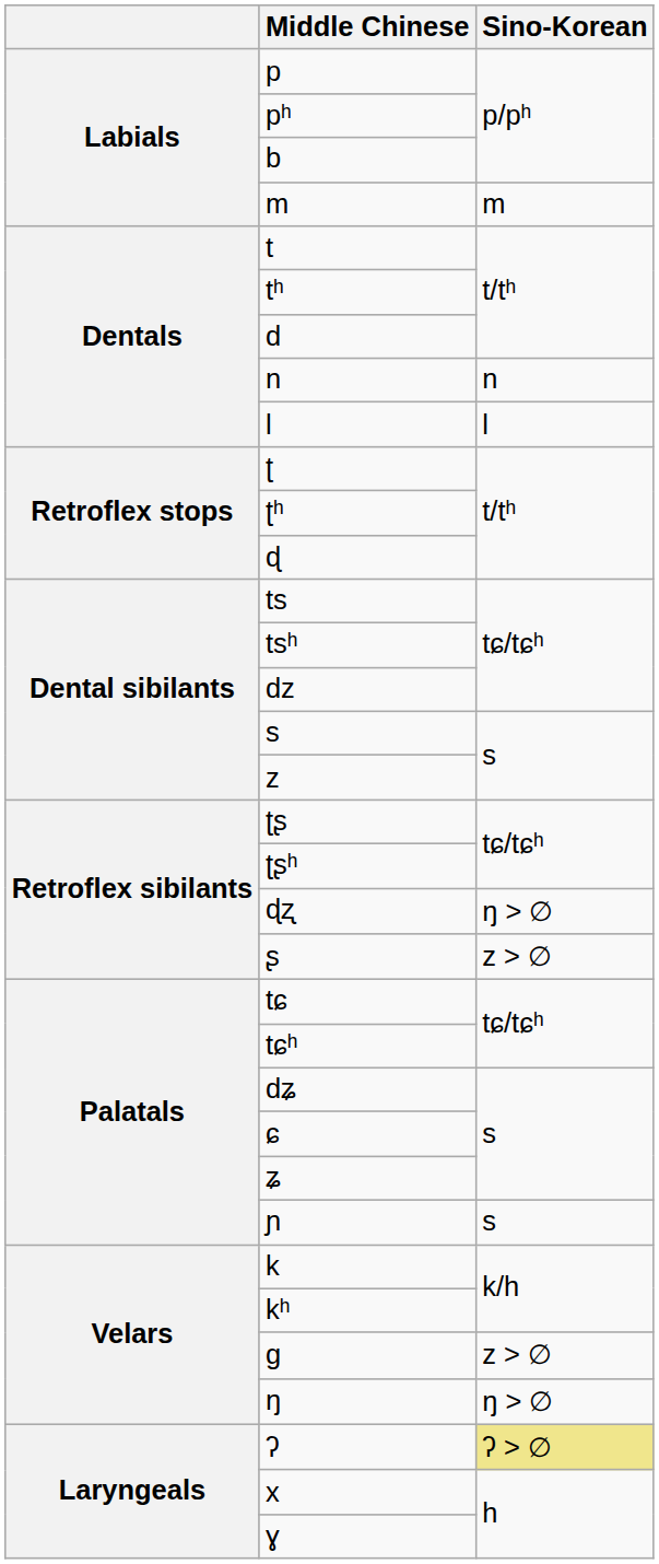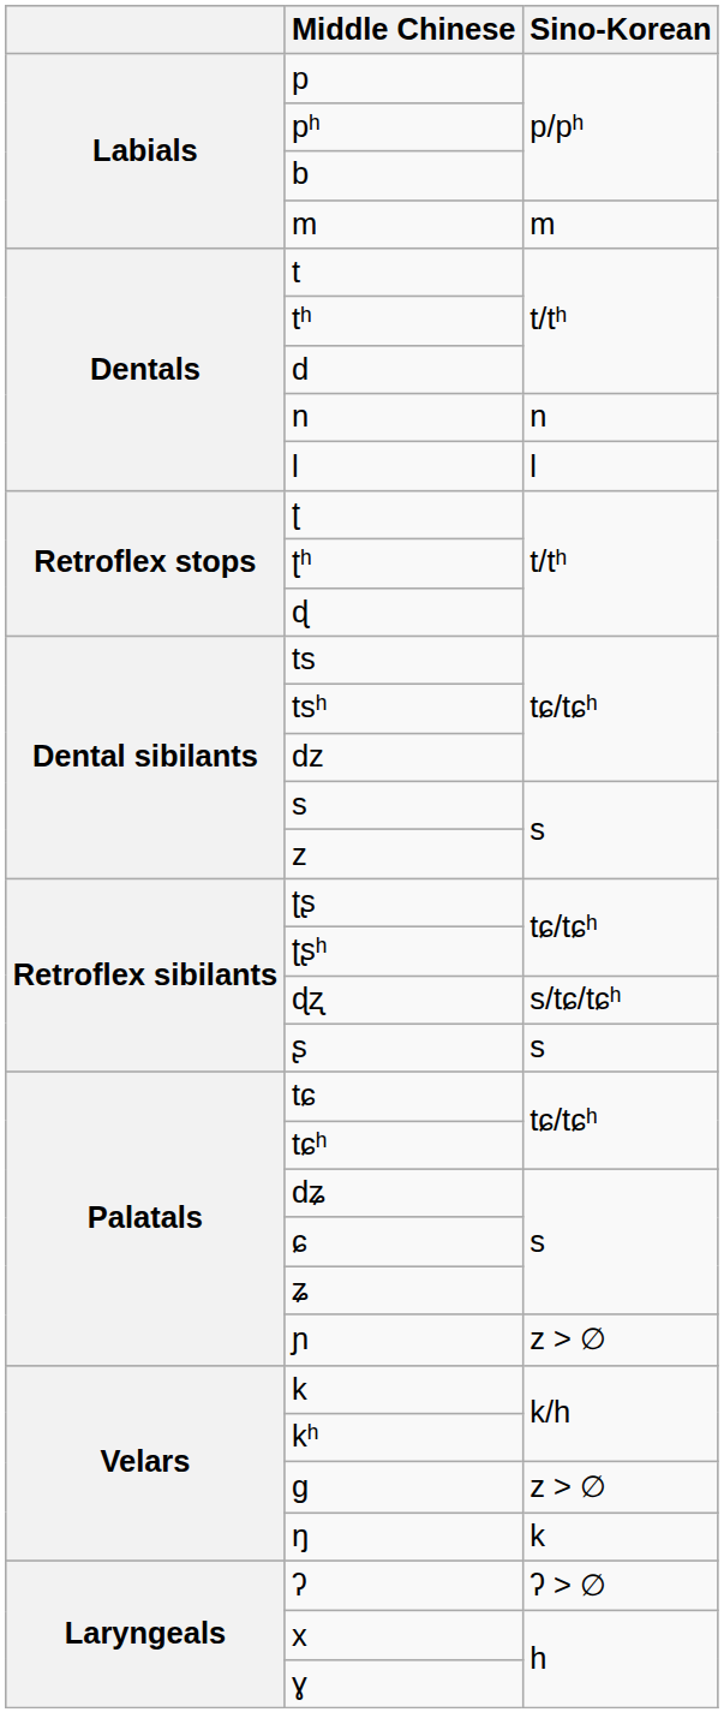 <table class="wikitable mw-collapsible">
 <tr>
 <th></th>
 <th>Middle Chinese</th>
 <th>Sino-Korean</th>
 </tr>
 <tr>
 <th rowspan="4">Labials</th>
 <td> p</td>
 <td rowspan="3">p/pʰ</td>
 </tr>
 <tr>
 <td> pʰ</td>
 </tr>
 <tr>
 <td> b</td>
 </tr>
 <tr>
 <td> m</td>
 <td>m</td>
 </tr>
 <tr>
 <th rowspan="5">Dentals</th>
 <td> t</td>
 <td rowspan="3">t/tʰ</td>
 </tr>
 <tr>
 <td> tʰ</td>
 </tr>
 <tr>
 <td> d</td>
 </tr>
 <tr>
 <td> n</td>
 <td>n</td>
 </tr>
 <tr>
 <td> l</td>
 <td>l</td>
 </tr>
 <tr>
 <th rowspan="3">Retroflex stops</th>
 <td> ʈ</td>
 <td rowspan="3">t/tʰ</td>
 </tr>
 <tr>
 <td> ʈʰ</td>
 </tr>
 <tr>
 <td> ɖ</td>
 </tr>
 <tr>
 <th rowspan="5">Dental sibilants</th>
 <td> ts</td>
 <td rowspan="3">tɕ/tɕʰ</td>
 </tr>
 <tr>
 <td> tsʰ</td>
 </tr>
 <tr>
 <td> dz</td>
 </tr>
 <tr>
 <td> s</td>
 <td rowspan="2">s</td>
 </tr>
 <tr>
 <td> z</td>
 </tr>
 <tr>
 <th rowspan="4">Retroflex sibilants</th>
 <td> ʈʂ</td>
 <td rowspan="2">tɕ/tɕʰ</td>
 </tr>
 <tr>
 <td> ʈʂʰ</td>
 </tr>
 <tr>
 <td> ɖʐ</td>
-<td>ŋ > ∅</td>
+<td>s/tɕ/tɕʰ</td>
 </tr>
 <tr>
 <td> ʂ</td>
-<td>z > ∅</td>
+<td>s</td>
 </tr>
 <tr>
 <th rowspan="6">Palatals</th>
 <td> tɕ</td>
 <td rowspan="2">tɕ/tɕʰ</td>
 </tr>
 <tr>
 <td> tɕʰ</td>
 </tr>
 <tr>
 <td> dʑ</td>
 <td rowspan="3">s</td>
 </tr>
 <tr>
 <td> ɕ</td>
 </tr>
 <tr>
 <td> ʑ</td>
 </tr>
 <tr>
 <td> ɲ</td>
-<td>s</td>
+<td>z > ∅</td>
 </tr>
 <tr>
 <th rowspan="4">Velars</th>
 <td> k</td>
 <td rowspan="2">k/h</td>
 </tr>
 <tr>
 <td> kʰ</td>
 </tr>
 <tr>
 <td> ɡ</td>
 <td>z > ∅</td>
 </tr>
 <tr>
 <td> ŋ</td>
-<td>ŋ > ∅</td>
+<td>k</td>
 </tr>
 <tr>
 <th rowspan="3">Laryngeals</th>
 <td> ʔ</td>
-<td style="background: khaki;">ʔ > ∅</td>
+<td>ʔ > ∅</td>
 </tr>
 <tr>
 <td> x</td>
 <td rowspan="2">h</td>
 </tr>
 <tr>
 <td> ɣ</td>
 </tr>
 </table>
